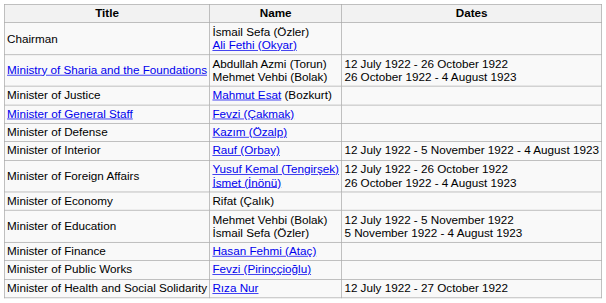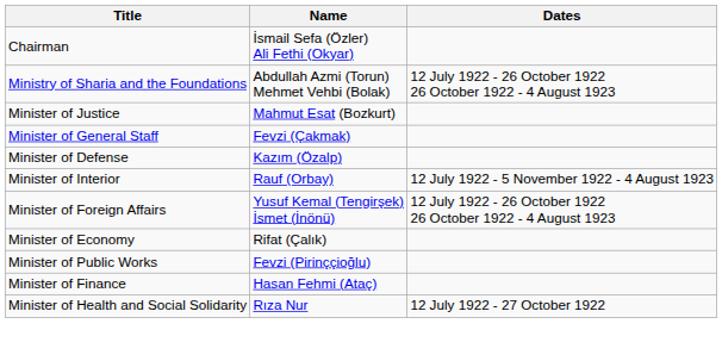 <table class="wikitable">
 <tr>
 <th>Title</th>
 <th>Name</th>
 <th>Dates</th>
 </tr>
 <tr>
 <td>Chairman</td>
 <td>İsmail Sefa (Özler)<br> <a href='#'>Ali Fethi (Okyar)</a></td>
 <td></td>
 </tr>
 <tr>
 <td><a href='#'>Ministry of Sharia and the Foundations</a></td>
 <td>Abdullah Azmi (Torun)<br>Mehmet Vehbi (Bolak)</td>
 <td>12 July 1922 - 26 October 1922<br>26 October 1922 - 4 August 1923</td>
 </tr>
 <tr>
 <td>Minister of Justice</td>
 <td><a href='#'>Mahmut Esat</a> (Bozkurt)</td>
 <td></td>
 </tr>
 <tr>
 <td><a href='#'>Minister of General Staff</a></td>
 <td><a href='#'>Fevzi (Çakmak)</a></td>
 <td></td>
 </tr>
 <tr>
 <td>Minister of Defense</td>
 <td><a href='#'>Kazım (Özalp)</a></td>
 <td></td>
 </tr>
 <tr>
 <td>Minister of Interior</td>
 <td><a href='#'>Rauf (Orbay)</a></td>
 <td>12 July 1922 - 5 November 1922 - 4 August 1923</td>
 </tr>
 <tr>
 <td>Minister of Foreign Affairs</td>
 <td><a href='#'>Yusuf Kemal (Tengirşek)</a><br><a href='#'>İsmet (İnönü)</a></td>
 <td>12 July 1922 - 26 October 1922<br>26 October 1922 - 4 August 1923</td>
 </tr>
 <tr>
 <td>Minister of Economy</td>
 <td>Rifat (Çalık)</td>
 <td></td>
 </tr>
 <tr>
-<td>Minister of Education</td>
-<td>Mehmet Vehbi (Bolak)<br>İsmail Sefa (Özler)</td>
-<td>12 July 1922 - 5 November 1922<br>5 November 1922 - 4 August 1923</td>
+<td>Minister of Public Works</td>
+<td><a href='#'>Fevzi (Pirinççioğlu)</a></td>
+<td></td>
 </tr>
 <tr>
 <td>Minister of Finance</td>
 <td><a href='#'>Hasan Fehmi (Ataç)</a></td>
-<td></td>
-</tr>
-<tr>
-<td>Minister of Public Works</td>
-<td><a href='#'>Fevzi (Pirinççioğlu)</a></td>
 <td></td>
 </tr>
 <tr>
 <td>Minister of Health and Social Solidarity</td>
 <td><a href='#'>Rıza Nur</a></td>
 <td>12 July 1922 - 27 October 1922</td>
 </tr>
 </table>
